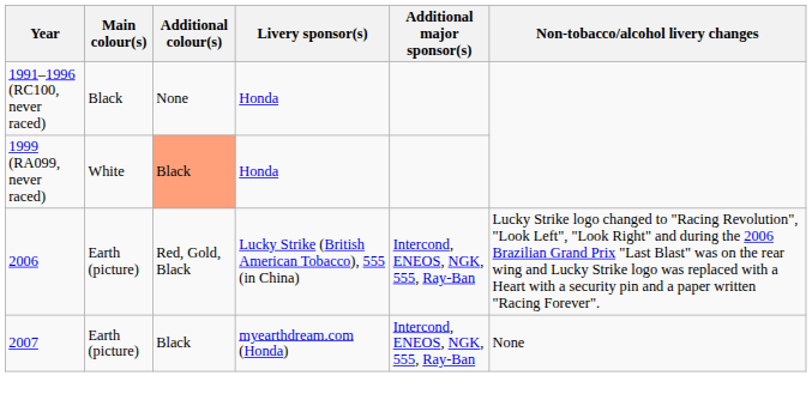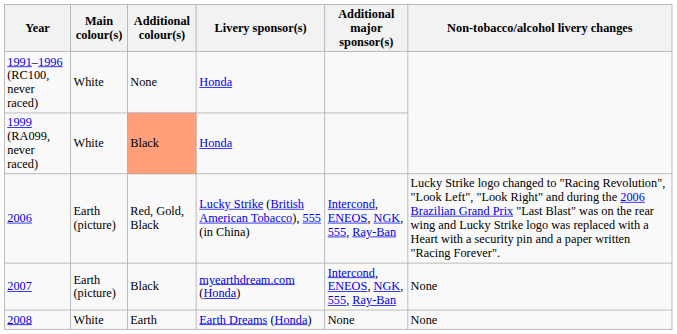 <table class="wikitable">
 <tr>
 <th>Year</th>
 <th>Main colour(s)</th>
 <th>Additional colour(s)</th>
 <th>Livery sponsor(s)</th>
 <th>Additional major sponsor(s)</th>
 <th>Non-tobacco/alcohol livery changes</th>
 </tr>
 <tr>
 <td><a href='#'>1991</a>–<a href='#'>1996</a> (RC100, never raced)</td>
-<td>Black</td>
+<td>White</td>
 <td>None</td>
 <td><a href='#'>Honda</a></td>
 <td></td>
 </tr>
 <tr>
 <td><a href='#'>1999</a> (RA099, never raced)</td>
 <td>White</td>
 <td style="background: lightsalmon;">Black</td>
 <td><a href='#'>Honda</a></td>
 <td></td>
 </tr>
 <tr>
 <td><a href='#'>2006</a></td>
 <td>Earth (picture)</td>
 <td>Red, Gold, Black</td>
 <td><a href='#'>Lucky Strike</a> (<a href='#'>British American Tobacco</a>), <a href='#'>555</a> (in China)</td>
 <td><a href='#'>Intercond</a>, <a href='#'>ENEOS</a>, <a href='#'>NGK</a>, <a href='#'>555</a>, <a href='#'>Ray-Ban</a></td>
 <td>Lucky Strike logo changed to "Racing Revolution", "Look Left", "Look Right" and during the <a href='#'>2006 Brazilian Grand Prix</a> "Last Blast" was on the rear wing and Lucky Strike logo was replaced with a Heart with a security pin and a paper written "Racing Forever".</td>
 </tr>
 <tr>
 <td><a href='#'>2007</a></td>
 <td>Earth (picture)</td>
 <td>Black</td>
 <td><a href='#'>myearthdream.com</a> (<a href='#'>Honda</a>)</td>
 <td><a href='#'>Intercond</a>, <a href='#'>ENEOS</a>, <a href='#'>NGK</a>, <a href='#'>555</a>, <a href='#'>Ray-Ban</a></td>
 <td>None</td>
 </tr>
+<tr>
+<td><a href='#'>2008</a></td>
+<td>White</td>
+<td>Earth</td>
+<td><a href='#'>Earth Dreams</a> (<a href='#'>Honda</a>)</td>
+<td>None</td>
+<td>None</td>
+</tr>
 </table>
